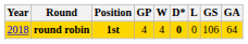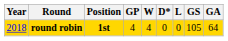 <table class="wikitable" style="text-align: center;">
 <tr>
 <th>Year</th>
 <th>Round</th>
 <th>Position</th>
 <th>GP</th>
 <th>W</th>
 <th>D*</th>
 <th>L</th>
 <th>GS</th>
 <th>GA</th>
 </tr>
 <tr style="background:gold;">
 <td> <a href='#'>2018</a></td>
 <td><strong>round robin</strong></td>
 <td><strong>1st</strong></td>
 <td>4</td>
 <td>4</td>
-<td><strong>0</strong></td>
 <td>0</td>
-<td>106</td>
+<td>0</td>
+<td>105</td>
 <td>64</td>
 </tr>
 </table>
